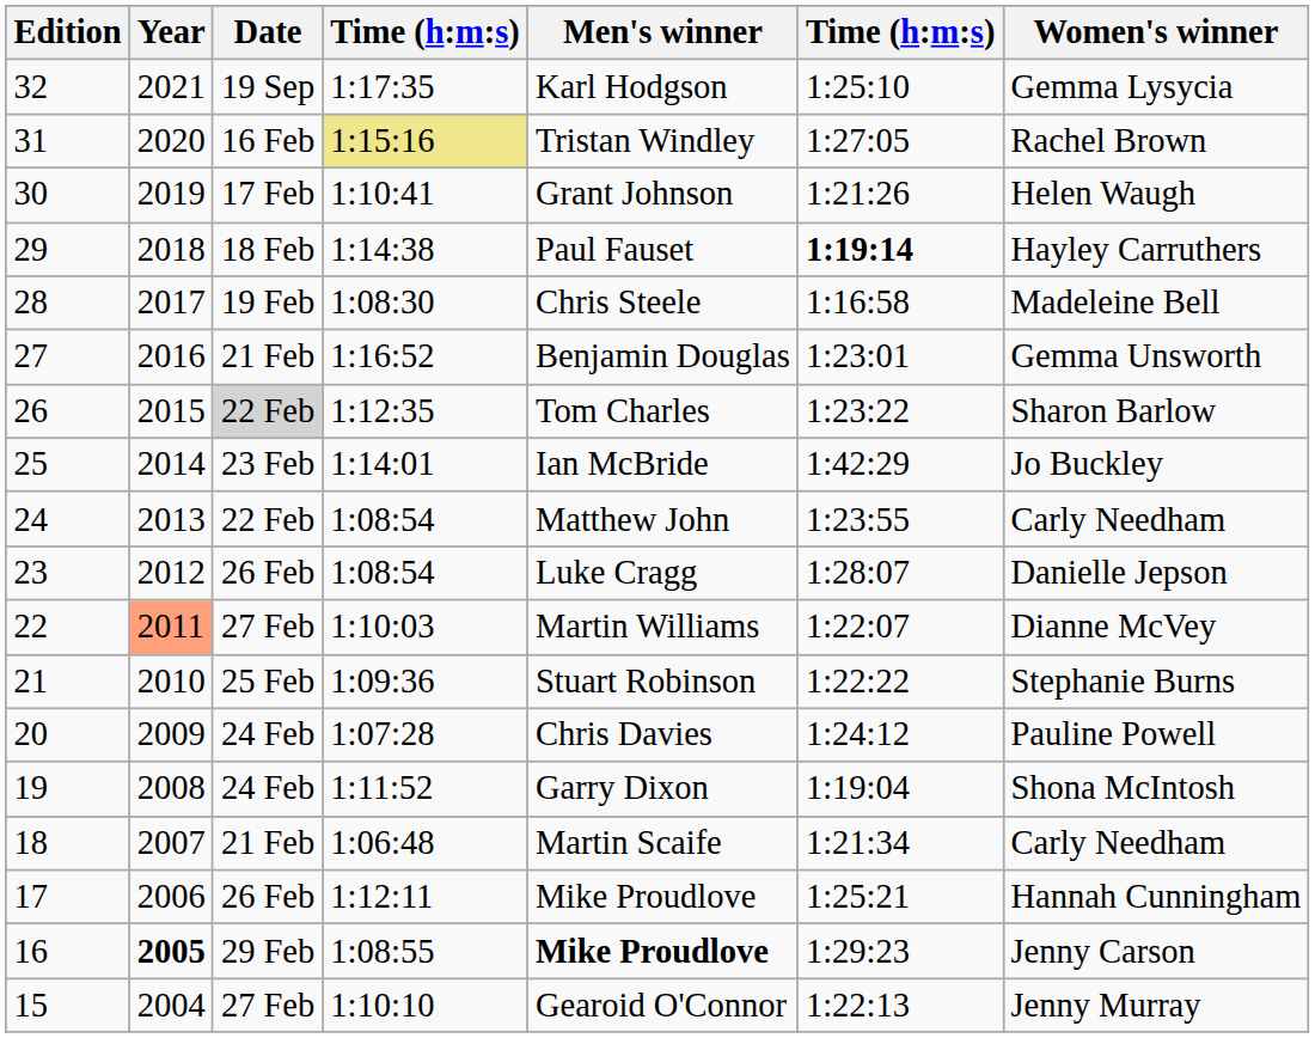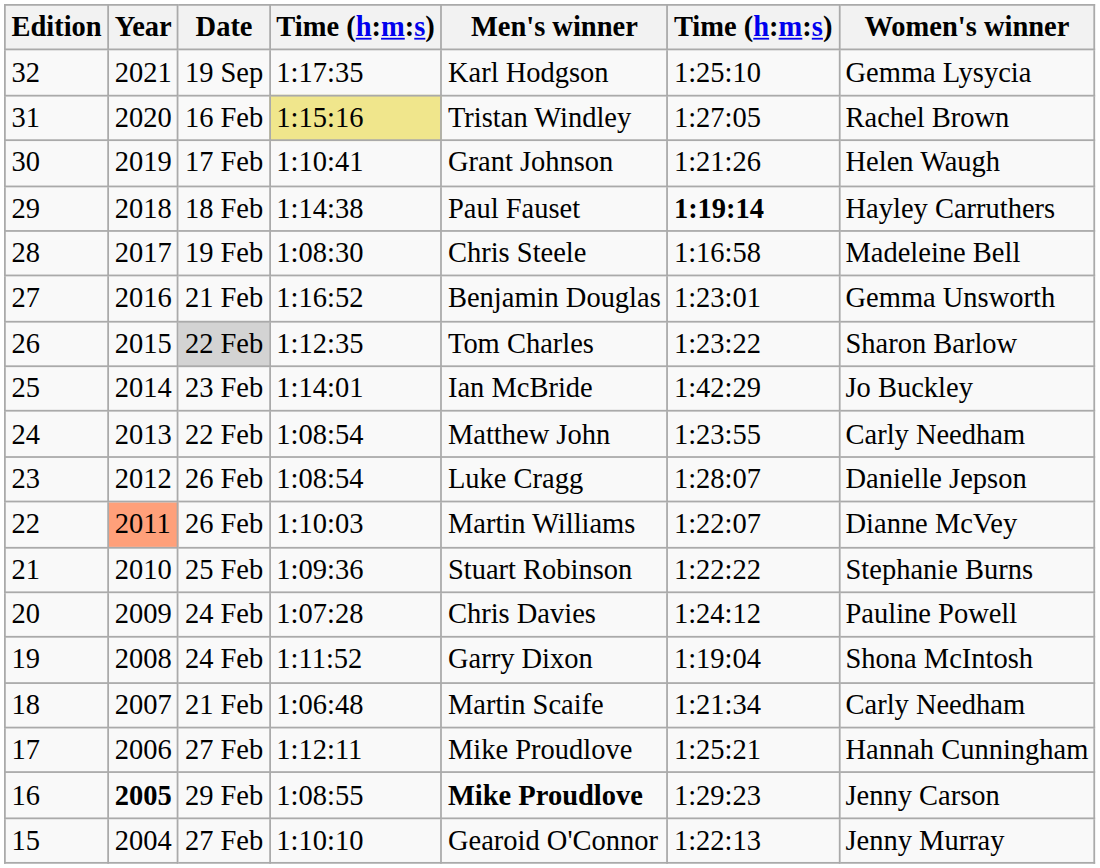 <table class="wikitable sortable">
 <tr>
 <th>Edition</th>
 <th class="unsortable">Year</th>
 <th class="unsortable">Date</th>
 <th>Time  (<a href='#'>h</a>:<a href='#'>m</a>:<a href='#'>s</a>)</th>
 <th>Men's winner</th>
 <th>Time (<a href='#'>h</a>:<a href='#'>m</a>:<a href='#'>s</a>)</th>
 <th>Women's winner</th>
 </tr>
 <tr>
 <td>32</td>
 <td>2021</td>
 <td>19 Sep</td>
 <td>1:17:35</td>
 <td>Karl Hodgson</td>
 <td>1:25:10</td>
 <td>Gemma Lysycia</td>
 </tr>
 <tr>
 <td>31</td>
 <td>2020</td>
 <td>16 Feb</td>
 <td style="background: khaki;">1:15:16</td>
 <td>Tristan Windley</td>
 <td>1:27:05</td>
 <td>Rachel Brown</td>
 </tr>
 <tr>
 <td>30</td>
 <td>2019</td>
 <td>17 Feb</td>
 <td>1:10:41</td>
 <td>Grant Johnson</td>
 <td>1:21:26</td>
 <td>Helen Waugh </td>
 </tr>
 <tr>
 <td>29</td>
 <td>2018</td>
 <td>18 Feb</td>
 <td>1:14:38</td>
 <td>Paul Fauset</td>
 <td><strong>1:19:14</strong></td>
 <td>Hayley Carruthers</td>
 </tr>
 <tr>
 <td>28</td>
 <td>2017</td>
 <td>19 Feb</td>
 <td>1:08:30</td>
 <td>Chris Steele </td>
 <td>1:16:58</td>
 <td>Madeleine Bell </td>
 </tr>
 <tr>
 <td>27</td>
 <td>2016</td>
 <td>21 Feb</td>
 <td>1:16:52</td>
 <td>Benjamin Douglas </td>
 <td>1:23:01</td>
 <td>Gemma Unsworth</td>
 </tr>
 <tr>
 <td>26</td>
 <td>2015</td>
 <td style="background: lightgrey;">22 Feb</td>
 <td>1:12:35</td>
 <td>Tom Charles </td>
 <td>1:23:22</td>
 <td>Sharon Barlow </td>
 </tr>
 <tr>
 <td>25</td>
 <td>2014</td>
 <td>23 Feb</td>
 <td>1:14:01</td>
 <td>Ian McBride </td>
 <td>1:42:29</td>
 <td>Jo Buckley </td>
 </tr>
 <tr>
 <td>24</td>
 <td>2013</td>
 <td>22 Feb</td>
 <td>1:08:54</td>
 <td>Matthew John </td>
 <td>1:23:55</td>
 <td>Carly Needham </td>
 </tr>
 <tr>
 <td>23</td>
 <td>2012</td>
 <td>26 Feb</td>
 <td>1:08:54</td>
 <td>Luke Cragg </td>
 <td>1:28:07</td>
 <td>Danielle Jepson</td>
 </tr>
 <tr>
 <td>22</td>
 <td style="background: lightsalmon;">2011</td>
-<td>27 Feb</td>
+<td>26 Feb</td>
 <td>1:10:03</td>
 <td>Martin Williams </td>
 <td>1:22:07</td>
 <td>Dianne McVey </td>
 </tr>
 <tr>
 <td>21</td>
 <td>2010</td>
 <td>25 Feb</td>
 <td>1:09:36</td>
 <td>Stuart Robinson </td>
 <td>1:22:22</td>
 <td>Stephanie Burns </td>
 </tr>
 <tr>
 <td>20</td>
 <td>2009</td>
 <td>24 Feb</td>
 <td>1:07:28</td>
 <td>Chris Davies </td>
 <td>1:24:12</td>
 <td>Pauline Powell </td>
 </tr>
 <tr>
 <td>19</td>
 <td>2008</td>
 <td>24 Feb</td>
 <td>1:11:52</td>
 <td>Garry Dixon </td>
 <td>1:19:04</td>
 <td>Shona McIntosh </td>
 </tr>
 <tr>
 <td>18</td>
 <td>2007</td>
 <td>21 Feb</td>
 <td>1:06:48</td>
 <td>Martin Scaife </td>
 <td>1:21:34</td>
 <td>Carly Needham </td>
 </tr>
 <tr>
 <td>17</td>
 <td>2006</td>
-<td>26 Feb</td>
+<td>27 Feb</td>
 <td>1:12:11</td>
 <td>Mike Proudlove </td>
 <td>1:25:21</td>
 <td>Hannah Cunningham </td>
 </tr>
 <tr>
 <td>16</td>
 <td><strong>2005</strong></td>
 <td>29 Feb</td>
 <td>1:08:55</td>
 <td><strong>Mike Proudlove </strong></td>
 <td>1:29:23</td>
 <td>Jenny Carson </td>
 </tr>
 <tr>
 <td>15</td>
 <td>2004</td>
 <td>27 Feb</td>
 <td>1:10:10</td>
 <td>Gearoid O'Connor</td>
 <td>1:22:13</td>
 <td>Jenny Murray </td>
 </tr>
 </table>
